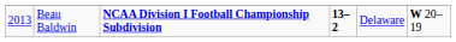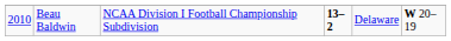 <table class="wikitable">
 <tr>
 </tr>
 <tr>
-<td><a href='#'>2013</a></td>
+<td><a href='#'>2010</a></td>
 <td><a href='#'>Beau Baldwin</a></td>
-<td><strong><a href='#'>NCAA Division I Football Championship Subdivision</a></strong></td>
+<td><a href='#'>NCAA Division I Football Championship Subdivision</a></td>
 <td><strong>13–2</strong></td>
 <td><a href='#'>Delaware</a></td>
 <td><strong>W</strong> 20–19</td>
 </tr>
 </table>
